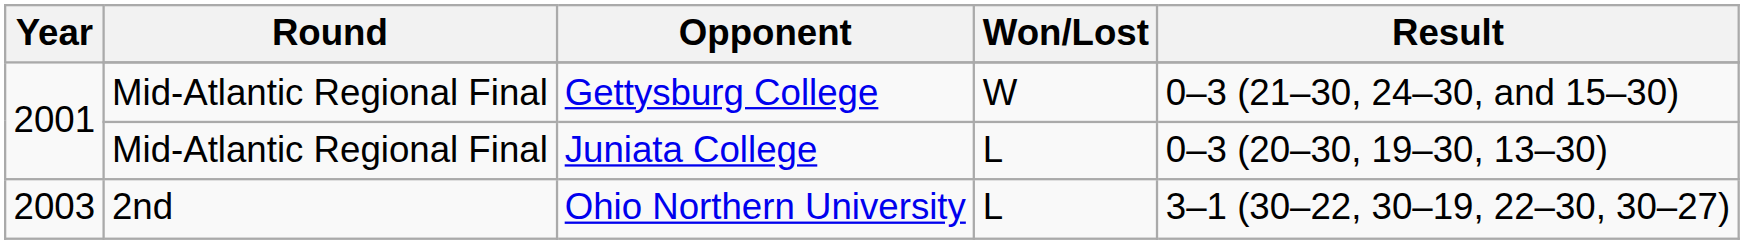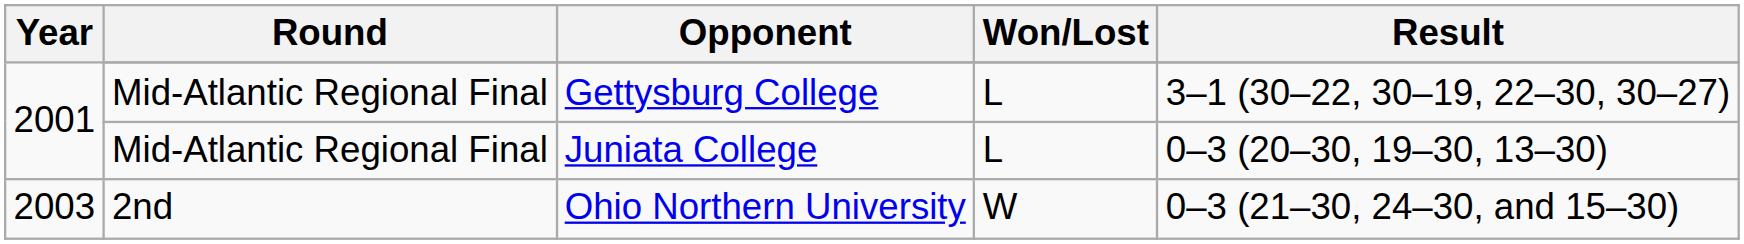 <table class=wikitable>
 <tr>
 <th>Year</th>
 <th>Round</th>
 <th>Opponent</th>
 <th>Won/Lost</th>
 <th>Result</th>
 </tr>
 <tr>
 <td rowspan=3>2001</td>
 </tr>
 <tr>
 <td>Mid-Atlantic Regional Final</td>
 <td><a href='#'>Gettysburg College</a></td>
-<td>W</td>
-<td>0–3 (21–30, 24–30, and 15–30)</td>
+<td>L</td>
+<td>3–1 (30–22, 30–19, 22–30, 30–27)</td>
 </tr>
 <tr>
 <td>Mid-Atlantic Regional Final</td>
 <td><a href='#'>Juniata College</a></td>
 <td>L</td>
 <td>0–3 (20–30, 19–30, 13–30)</td>
 </tr>
 <tr>
 <td>2003</td>
 <td>2nd</td>
 <td><a href='#'>Ohio Northern University</a></td>
-<td>L</td>
-<td>3–1 (30–22, 30–19, 22–30, 30–27)</td>
+<td>W</td>
+<td>0–3 (21–30, 24–30, and 15–30)</td>
 </tr>
 </table>
